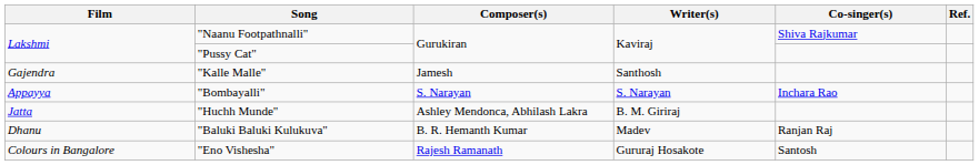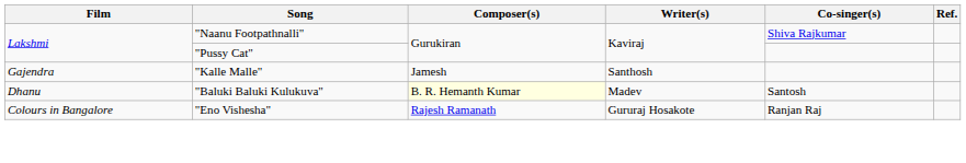 <table class="wikitable plainrowheaders" width="100%" textcolor:#000;">
 <tr>
 <th scope="col" width=20%><strong>Film</strong></th>
 <th scope="col" width=23%><strong>Song</strong></th>
 <th scope="col" width=21%><strong>Composer(s)</strong></th>
 <th scope="col" width=17%><strong>Writer(s)</strong></th>
 <th scope="col" width=18%><strong>Co-singer(s)</strong></th>
 <th scope="col" width=1%><strong>Ref.</strong></th>
 </tr>
 <tr>
 <td rowspan="2"><em><a href='#'>Lakshmi</a></em></td>
 <td>"Naanu Footpathnalli"</td>
 <td rowspan="2">Gurukiran</td>
 <td rowspan="2">Kaviraj</td>
 <td><a href='#'>Shiva Rajkumar</a></td>
 <td></td>
 </tr>
 <tr>
 <td>"Pussy Cat"</td>
 <td></td>
 <td></td>
 </tr>
 <tr>
 <td><em>Gajendra</em></td>
 <td>"Kalle Malle"</td>
 <td>Jamesh</td>
 <td>Santhosh</td>
 <td></td>
 <td></td>
 </tr>
 <tr>
-<td><em><a href='#'>Appayya</a></em></td>
-<td>"Bombayalli"</td>
-<td><a href='#'>S. Narayan</a></td>
-<td><a href='#'>S. Narayan</a></td>
-<td><a href='#'>Inchara Rao</a></td>
-<td></td>
-</tr>
-<tr>
-<td><em><a href='#'>Jatta</a></em></td>
-<td>"Huchh Munde"</td>
-<td>Ashley Mendonca, Abhilash Lakra</td>
-<td>B. M. Giriraj</td>
-<td></td>
-<td></td>
-</tr>
-<tr>
 <td><em>Dhanu</em></td>
 <td>"Baluki Baluki Kulukuva"</td>
-<td>B. R. Hemanth Kumar</td>
+<td style="background: lightyellow;">B. R. Hemanth Kumar</td>
 <td>Madev</td>
-<td>Ranjan Raj</td>
+<td>Santosh</td>
 <td></td>
 </tr>
 <tr>
 <td><em>Colours in Bangalore</em></td>
 <td>"Eno Vishesha"</td>
 <td><a href='#'>Rajesh Ramanath</a></td>
 <td>Gururaj Hosakote</td>
-<td>Santosh</td>
+<td>Ranjan Raj</td>
 <td></td>
 </tr>
 </table>
